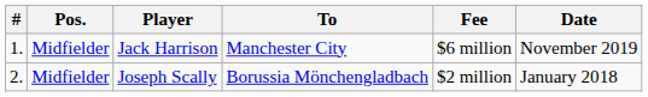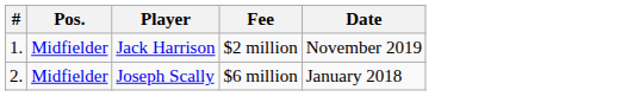 <table class="wikitable">
 <tr>
 <th>#</th>
 <th>Pos.</th>
 <th>Player</th>
-<th>To</th>
 <th>Fee</th>
 <th>Date</th>
 </tr>
 <tr>
 <td>1.</td>
 <td style="text-align:left;"><a href='#'>Midfielder</a></td>
 <td> <a href='#'>Jack Harrison</a></td>
-<td> <a href='#'>Manchester City</a></td>
-<td>$6 million</td>
+<td>$2 million</td>
 <td>November 2019</td>
 </tr>
 <tr>
 <td>2.</td>
 <td style="text-align:left;"><a href='#'>Midfielder</a></td>
 <td> <a href='#'>Joseph Scally</a></td>
-<td> <a href='#'>Borussia Mönchengladbach</a></td>
-<td>$2 million</td>
+<td>$6 million</td>
 <td>January 2018</td>
 </tr>
 </table>
